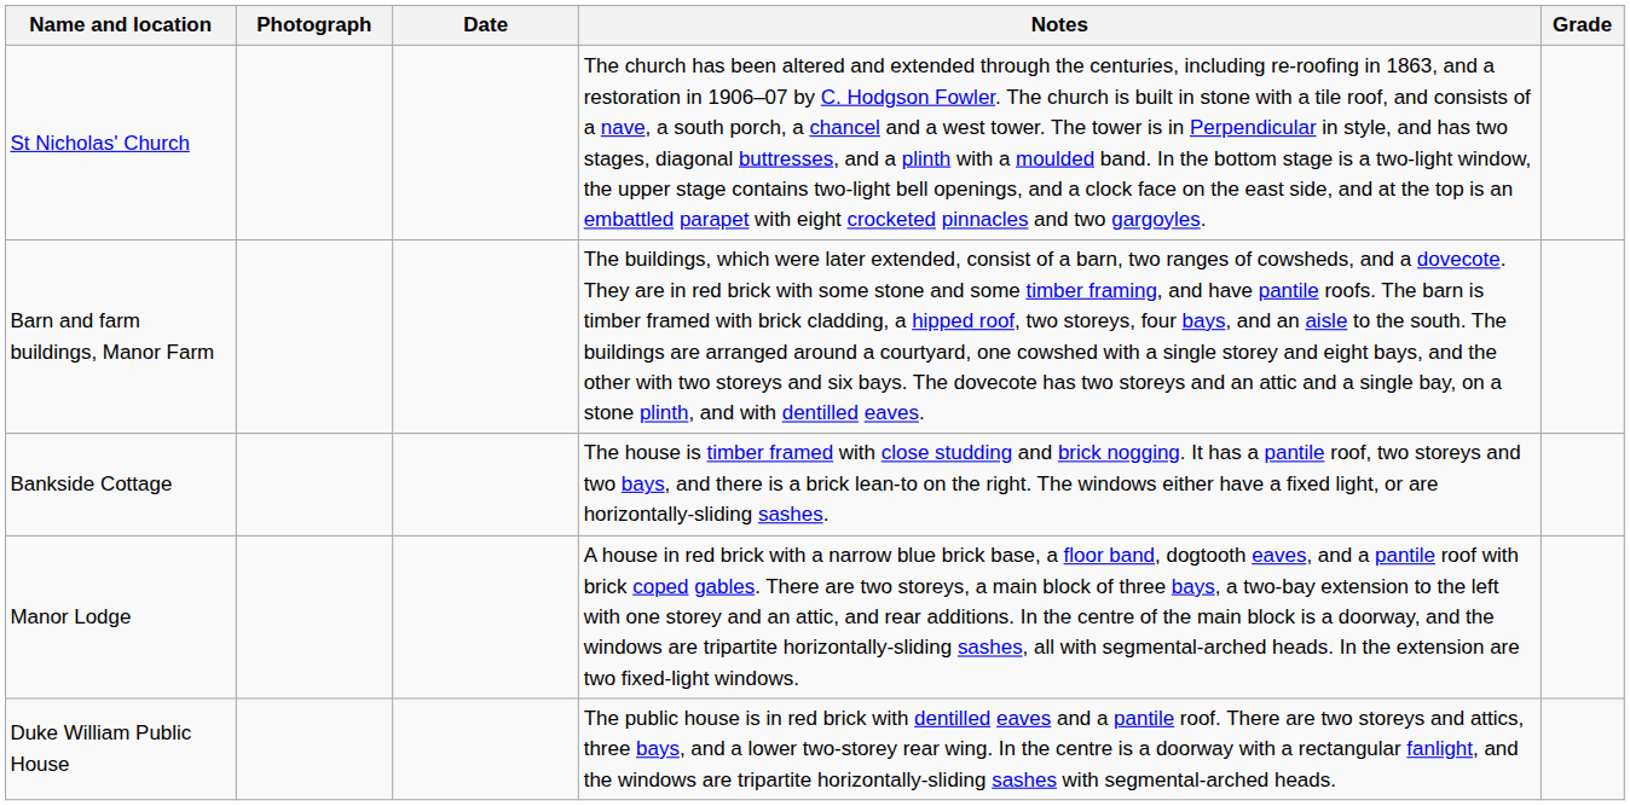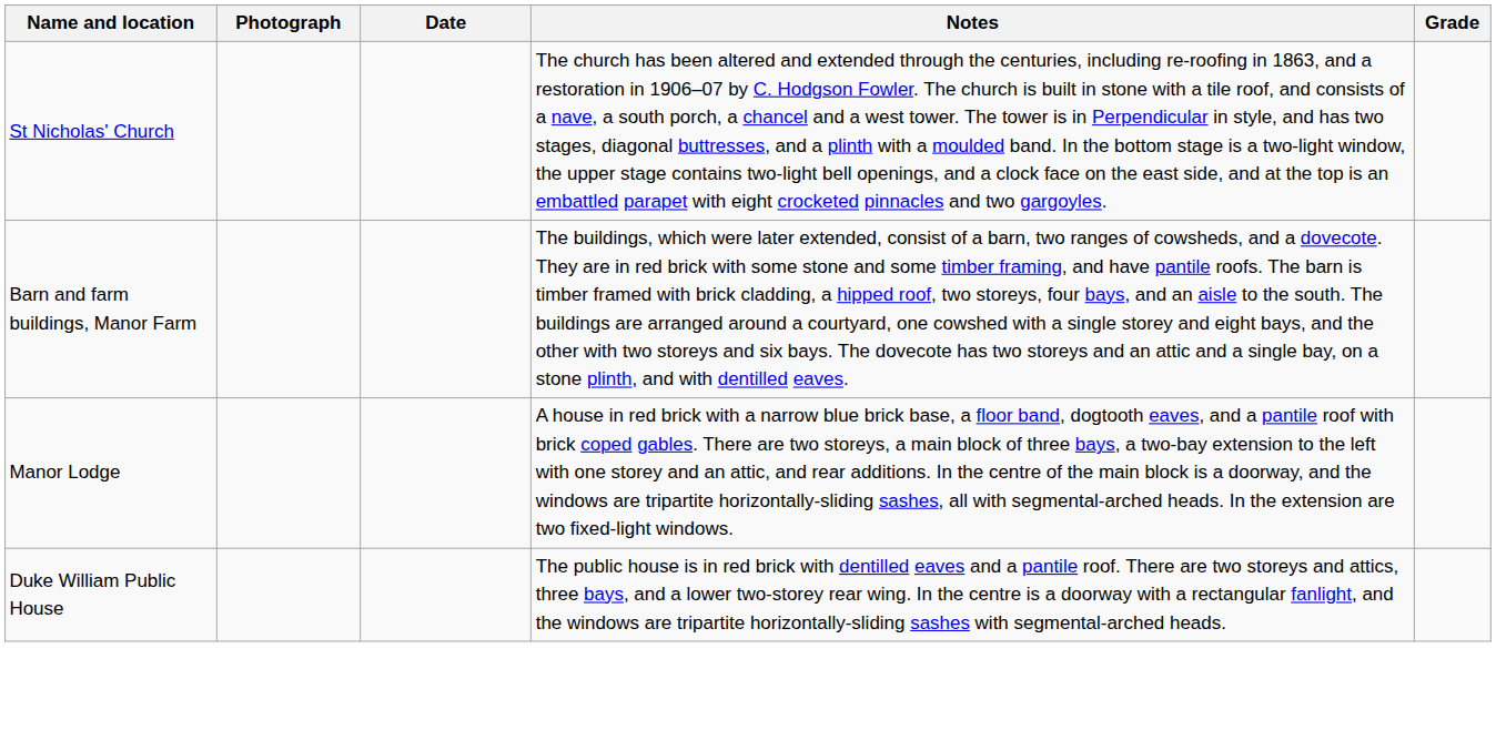 <table class="wikitable sortable plainrowheaders" style="width:100%; border:0px; text-align:left; line-height:150%">
 <tr>
 <th scope="col"  style="width:150px">Name and location</th>
 <th scope="col"  style="width:100px" class="unsortable">Photograph</th>
 <th scope="col"  style="width:120px">Date</th>
 <th scope="col"  style="width:650px" class="unsortable">Notes</th>
 <th scope="col"  style="width:50px">Grade</th>
 </tr>
 <tr>
 <td><a href='#'>St Nicholas' Church</a><br><small></small></td>
 <td></td>
 <td align="center"></td>
 <td>The church has been altered and extended through the centuries, including re-roofing in 1863, and a restoration in 1906–07 by <a href='#'>C. Hodgson Fowler</a>.  The church is built in stone with a tile roof, and consists of a <a href='#'>nave</a>, a south porch, a <a href='#'>chancel</a> and a west tower.  The tower is in <a href='#'>Perpendicular</a> in style, and has two stages, diagonal <a href='#'>buttresses</a>, and a <a href='#'>plinth</a> with a <a href='#'>moulded</a> band.  In the bottom stage is a two-light window, the upper stage contains two-light bell openings, and a clock face on the east side, and at the top is an <a href='#'>embattled</a> <a href='#'>parapet</a> with eight <a href='#'>crocketed</a> <a href='#'>pinnacles</a> and two <a href='#'>gargoyles</a>.</td>
 <td align="center" ></td>
 </tr>
 <tr>
 <td>Barn and farm buildings, Manor Farm<br><small></small></td>
 <td></td>
 <td align="center"></td>
 <td>The buildings, which were later extended, consist of a barn, two ranges of cowsheds, and a <a href='#'>dovecote</a>.  They are in red brick with some stone and some <a href='#'>timber framing</a>, and have <a href='#'>pantile</a> roofs.  The barn is timber framed with brick cladding, a <a href='#'>hipped roof</a>, two storeys, four <a href='#'>bays</a>, and an <a href='#'>aisle</a> to the south.  The buildings are arranged around a courtyard, one cowshed with a single storey and eight bays, and the other with two storeys and six bays.  The dovecote has two storeys and an attic and a single bay, on a stone <a href='#'>plinth</a>, and with <a href='#'>dentilled</a> <a href='#'>eaves</a>.</td>
 <td align="center" ></td>
 </tr>
 <tr>
-<td>Bankside Cottage<br><small></small></td>
-<td></td>
-<td align="center"></td>
-<td>The house is <a href='#'>timber framed</a> with <a href='#'>close studding</a> and <a href='#'>brick nogging</a>.  It has a <a href='#'>pantile</a> roof, two storeys and two <a href='#'>bays</a>, and there is a brick lean-to on the right.  The windows either have a fixed light, or are horizontally-sliding <a href='#'>sashes</a>.</td>
-<td align="center" ></td>
-</tr>
-<tr>
 <td>Manor Lodge<br><small></small></td>
 <td></td>
 <td align="center"></td>
 <td>A house in red brick with a narrow blue brick base, a <a href='#'>floor band</a>, dogtooth <a href='#'>eaves</a>, and a <a href='#'>pantile</a> roof with brick <a href='#'>coped</a> <a href='#'>gables</a>.  There are two storeys, a main block of three <a href='#'>bays</a>, a two-bay extension to the left with one storey and an attic, and rear additions.  In the centre of the main block is a doorway, and the windows are tripartite horizontally-sliding <a href='#'>sashes</a>, all with segmental-arched heads.  In the extension are two fixed-light windows.</td>
 <td align="center" ></td>
 </tr>
 <tr>
 <td>Duke William Public House<br><small></small></td>
 <td></td>
 <td align="center"></td>
 <td>The public house is in red brick with <a href='#'>dentilled</a> <a href='#'>eaves</a> and a <a href='#'>pantile</a> roof.  There are two storeys and attics, three <a href='#'>bays</a>, and a lower two-storey rear wing.  In the centre is a doorway with a rectangular <a href='#'>fanlight</a>, and the windows are tripartite horizontally-sliding <a href='#'>sashes</a> with segmental-arched heads.</td>
 <td align="center" ></td>
 </tr>
 <tr>
 </tr>
 </table>
